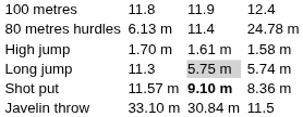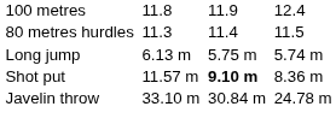 <table>
 <tr>
 <td>100 metres</td>
 <td></td>
 <td>11.8</td>
 <td></td>
 <td>11.9</td>
 <td></td>
 <td>12.4</td>
 </tr>
 <tr>
 <td>80 metres hurdles</td>
 <td></td>
-<td>6.13 m</td>
+<td>11.3</td>
 <td></td>
 <td>11.4</td>
 <td></td>
-<td>24.78 m</td>
-</tr>
-<tr>
-<td>High jump</td>
-<td></td>
-<td>1.70 m</td>
-<td></td>
-<td>1.61 m</td>
-<td></td>
-<td>1.58 m</td>
+<td>11.5</td>
 </tr>
 <tr>
 <td>Long jump</td>
 <td></td>
-<td>11.3</td>
+<td>6.13 m</td>
 <td></td>
-<td style="background: lightgrey;">5.75 m</td>
+<td>5.75 m</td>
 <td></td>
 <td>5.74 m</td>
 </tr>
 <tr>
 <td>Shot put</td>
 <td></td>
 <td>11.57 m</td>
 <td></td>
 <td><strong>9.10 m</strong></td>
 <td></td>
 <td>8.36 m</td>
 </tr>
 <tr>
 <td>Javelin throw</td>
 <td></td>
 <td>33.10 m</td>
 <td></td>
 <td>30.84 m</td>
 <td></td>
-<td>11.5</td>
+<td>24.78 m</td>
 </tr>
 </table>
